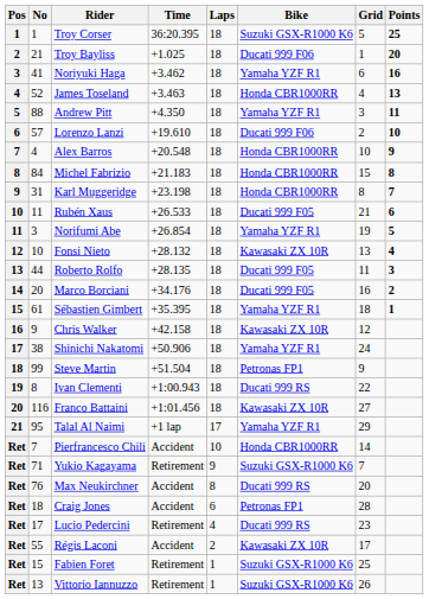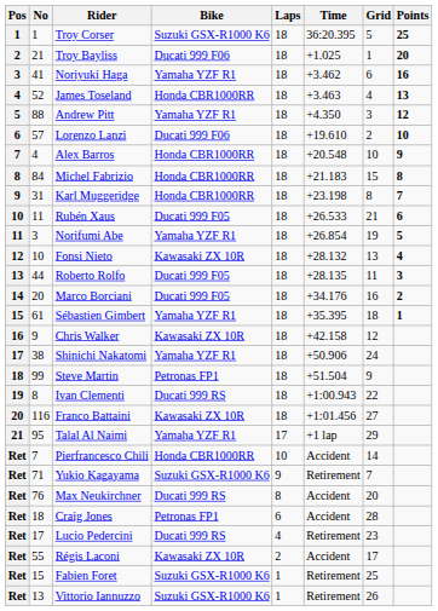 <table class="wikitable" style="font-size: 95%;">
 <tr>
 <th>Pos</th>
 <th>No</th>
 <th>Rider</th>
+<th>Bike</th>
+<th>Laps</th>
 <th>Time</th>
-<th>Laps</th>
-<th>Bike</th>
 <th>Grid</th>
 <th>Points</th>
 </tr>
 <tr>
 <th>1</th>
 <td>1</td>
 <td> <a href='#'>Troy Corser</a></td>
+<td><a href='#'>Suzuki GSX-R1000 K6</a></td>
+<td>18</td>
 <td>36:20.395</td>
-<td>18</td>
-<td><a href='#'>Suzuki GSX-R1000 K6</a></td>
 <td>5</td>
 <td><strong>25</strong></td>
 </tr>
 <tr>
 <th>2</th>
 <td>21</td>
 <td> <a href='#'>Troy Bayliss</a></td>
+<td><a href='#'>Ducati 999 F06</a></td>
+<td>18</td>
 <td>+1.025</td>
-<td>18</td>
-<td><a href='#'>Ducati 999 F06</a></td>
 <td>1</td>
 <td><strong>20</strong></td>
 </tr>
 <tr>
 <th>3</th>
 <td>41</td>
 <td> <a href='#'>Noriyuki Haga</a></td>
+<td><a href='#'>Yamaha YZF R1</a></td>
+<td>18</td>
 <td>+3.462</td>
-<td>18</td>
-<td><a href='#'>Yamaha YZF R1</a></td>
 <td>6</td>
 <td><strong>16</strong></td>
 </tr>
 <tr>
 <th>4</th>
 <td>52</td>
 <td> <a href='#'>James Toseland</a></td>
+<td><a href='#'>Honda CBR1000RR</a></td>
+<td>18</td>
 <td>+3.463</td>
-<td>18</td>
-<td><a href='#'>Honda CBR1000RR</a></td>
 <td>4</td>
 <td><strong>13</strong></td>
 </tr>
 <tr>
 <th>5</th>
 <td>88</td>
 <td> <a href='#'>Andrew Pitt</a></td>
+<td><a href='#'>Yamaha YZF R1</a></td>
+<td>18</td>
 <td>+4.350</td>
-<td>18</td>
-<td><a href='#'>Yamaha YZF R1</a></td>
 <td>3</td>
-<td><strong>11</strong></td>
+<td><strong>12</strong></td>
 </tr>
 <tr>
 <th>6</th>
 <td>57</td>
 <td> <a href='#'>Lorenzo Lanzi</a></td>
+<td><a href='#'>Ducati 999 F06</a></td>
+<td>18</td>
 <td>+19.610</td>
-<td>18</td>
-<td><a href='#'>Ducati 999 F06</a></td>
 <td>2</td>
 <td><strong>10</strong></td>
 </tr>
 <tr>
 <th>7</th>
 <td>4</td>
 <td> <a href='#'>Alex Barros</a></td>
+<td><a href='#'>Honda CBR1000RR</a></td>
+<td>18</td>
 <td>+20.548</td>
-<td>18</td>
-<td><a href='#'>Honda CBR1000RR</a></td>
 <td>10</td>
 <td><strong>9</strong></td>
 </tr>
 <tr>
 <th>8</th>
 <td>84</td>
 <td> <a href='#'>Michel Fabrizio</a></td>
+<td><a href='#'>Honda CBR1000RR</a></td>
+<td>18</td>
 <td>+21.183</td>
-<td>18</td>
-<td><a href='#'>Honda CBR1000RR</a></td>
 <td>15</td>
 <td><strong>8</strong></td>
 </tr>
 <tr>
 <th>9</th>
 <td>31</td>
 <td> <a href='#'>Karl Muggeridge</a></td>
+<td><a href='#'>Honda CBR1000RR</a></td>
+<td>18</td>
 <td>+23.198</td>
-<td>18</td>
-<td><a href='#'>Honda CBR1000RR</a></td>
 <td>8</td>
 <td><strong>7</strong></td>
 </tr>
 <tr>
 <th>10</th>
 <td>11</td>
 <td> <a href='#'>Rubén Xaus</a></td>
+<td><a href='#'>Ducati 999 F05</a></td>
+<td>18</td>
 <td>+26.533</td>
-<td>18</td>
-<td><a href='#'>Ducati 999 F05</a></td>
 <td>21</td>
 <td><strong>6</strong></td>
 </tr>
 <tr>
 <th>11</th>
 <td>3</td>
 <td> <a href='#'>Norifumi Abe</a></td>
+<td><a href='#'>Yamaha YZF R1</a></td>
+<td>18</td>
 <td>+26.854</td>
-<td>18</td>
-<td><a href='#'>Yamaha YZF R1</a></td>
 <td>19</td>
 <td><strong>5</strong></td>
 </tr>
 <tr>
 <th>12</th>
 <td>10</td>
 <td> <a href='#'>Fonsi Nieto</a></td>
+<td><a href='#'>Kawasaki ZX 10R</a></td>
+<td>18</td>
 <td>+28.132</td>
-<td>18</td>
-<td><a href='#'>Kawasaki ZX 10R</a></td>
 <td>13</td>
 <td><strong>4</strong></td>
 </tr>
 <tr>
 <th>13</th>
 <td>44</td>
 <td> <a href='#'>Roberto Rolfo</a></td>
+<td><a href='#'>Ducati 999 F05</a></td>
+<td>18</td>
 <td>+28.135</td>
-<td>18</td>
-<td><a href='#'>Ducati 999 F05</a></td>
 <td>11</td>
 <td><strong>3</strong></td>
 </tr>
 <tr>
 <th>14</th>
 <td>20</td>
 <td> <a href='#'>Marco Borciani</a></td>
+<td><a href='#'>Ducati 999 F05</a></td>
+<td>18</td>
 <td>+34.176</td>
-<td>18</td>
-<td><a href='#'>Ducati 999 F05</a></td>
 <td>16</td>
 <td><strong>2</strong></td>
 </tr>
 <tr>
 <th>15</th>
 <td>61</td>
 <td> <a href='#'>Sébastien Gimbert</a></td>
+<td><a href='#'>Yamaha YZF R1</a></td>
+<td>18</td>
 <td>+35.395</td>
-<td>18</td>
-<td><a href='#'>Yamaha YZF R1</a></td>
 <td>18</td>
 <td><strong>1</strong></td>
 </tr>
 <tr>
 <th>16</th>
 <td>9</td>
 <td> <a href='#'>Chris Walker</a></td>
+<td><a href='#'>Kawasaki ZX 10R</a></td>
+<td>18</td>
 <td>+42.158</td>
-<td>18</td>
-<td><a href='#'>Kawasaki ZX 10R</a></td>
 <td>12</td>
 <td></td>
 </tr>
 <tr>
 <th>17</th>
 <td>38</td>
 <td> <a href='#'>Shinichi Nakatomi</a></td>
+<td><a href='#'>Yamaha YZF R1</a></td>
+<td>18</td>
 <td>+50.906</td>
-<td>18</td>
-<td><a href='#'>Yamaha YZF R1</a></td>
 <td>24</td>
 <td></td>
 </tr>
 <tr>
 <th>18</th>
 <td>99</td>
 <td> <a href='#'>Steve Martin</a></td>
+<td><a href='#'>Petronas FP1</a></td>
+<td>18</td>
 <td>+51.504</td>
-<td>18</td>
-<td><a href='#'>Petronas FP1</a></td>
 <td>9</td>
 <td></td>
 </tr>
 <tr>
 <th>19</th>
 <td>8</td>
 <td> <a href='#'>Ivan Clementi</a></td>
+<td><a href='#'>Ducati 999 RS</a></td>
+<td>18</td>
 <td>+1:00.943</td>
-<td>18</td>
-<td><a href='#'>Ducati 999 RS</a></td>
 <td>22</td>
 <td></td>
 </tr>
 <tr>
 <th>20</th>
 <td>116</td>
 <td> <a href='#'>Franco Battaini</a></td>
+<td><a href='#'>Kawasaki ZX 10R</a></td>
+<td>18</td>
 <td>+1:01.456</td>
-<td>18</td>
-<td><a href='#'>Kawasaki ZX 10R</a></td>
 <td>27</td>
 <td></td>
 </tr>
 <tr>
 <th>21</th>
 <td>95</td>
 <td> <a href='#'>Talal Al Naimi</a></td>
+<td><a href='#'>Yamaha YZF R1</a></td>
+<td>17</td>
 <td>+1 lap</td>
-<td>17</td>
-<td><a href='#'>Yamaha YZF R1</a></td>
 <td>29</td>
 <td></td>
 </tr>
 <tr>
 <th>Ret</th>
 <td>7</td>
 <td> <a href='#'>Pierfrancesco Chili</a></td>
+<td><a href='#'>Honda CBR1000RR</a></td>
+<td>10</td>
 <td>Accident</td>
-<td>10</td>
-<td><a href='#'>Honda CBR1000RR</a></td>
 <td>14</td>
 <td></td>
 </tr>
 <tr>
 <th>Ret</th>
 <td>71</td>
 <td> <a href='#'>Yukio Kagayama</a></td>
+<td><a href='#'>Suzuki GSX-R1000 K6</a></td>
+<td>9</td>
 <td>Retirement</td>
-<td>9</td>
-<td><a href='#'>Suzuki GSX-R1000 K6</a></td>
 <td>7</td>
 <td></td>
 </tr>
 <tr>
 <th>Ret</th>
 <td>76</td>
 <td> <a href='#'>Max Neukirchner</a></td>
+<td><a href='#'>Ducati 999 RS</a></td>
+<td>8</td>
 <td>Accident</td>
-<td>8</td>
-<td><a href='#'>Ducati 999 RS</a></td>
 <td>20</td>
 <td></td>
 </tr>
 <tr>
 <th>Ret</th>
 <td>18</td>
 <td> <a href='#'>Craig Jones</a></td>
+<td><a href='#'>Petronas FP1</a></td>
+<td>6</td>
 <td>Accident</td>
-<td>6</td>
-<td><a href='#'>Petronas FP1</a></td>
 <td>28</td>
 <td></td>
 </tr>
 <tr>
 <th>Ret</th>
 <td>17</td>
 <td> <a href='#'>Lucio Pedercini</a></td>
+<td><a href='#'>Ducati 999 RS</a></td>
+<td>4</td>
 <td>Retirement</td>
-<td>4</td>
-<td><a href='#'>Ducati 999 RS</a></td>
 <td>23</td>
 <td></td>
 </tr>
 <tr>
 <th>Ret</th>
 <td>55</td>
 <td> <a href='#'>Régis Laconi</a></td>
+<td><a href='#'>Kawasaki ZX 10R</a></td>
+<td>2</td>
 <td>Accident</td>
-<td>2</td>
-<td><a href='#'>Kawasaki ZX 10R</a></td>
 <td>17</td>
 <td></td>
 </tr>
 <tr>
 <th>Ret</th>
 <td>15</td>
 <td> <a href='#'>Fabien Foret</a></td>
+<td><a href='#'>Suzuki GSX-R1000 K6</a></td>
+<td>1</td>
 <td>Retirement</td>
-<td>1</td>
-<td><a href='#'>Suzuki GSX-R1000 K6</a></td>
 <td>25</td>
 <td></td>
 </tr>
 <tr>
 <th>Ret</th>
 <td>13</td>
 <td> <a href='#'>Vittorio Iannuzzo</a></td>
+<td><a href='#'>Suzuki GSX-R1000 K6</a></td>
+<td>1</td>
 <td>Retirement</td>
-<td>1</td>
-<td><a href='#'>Suzuki GSX-R1000 K6</a></td>
 <td>26</td>
 <td></td>
 </tr>
 </table>
